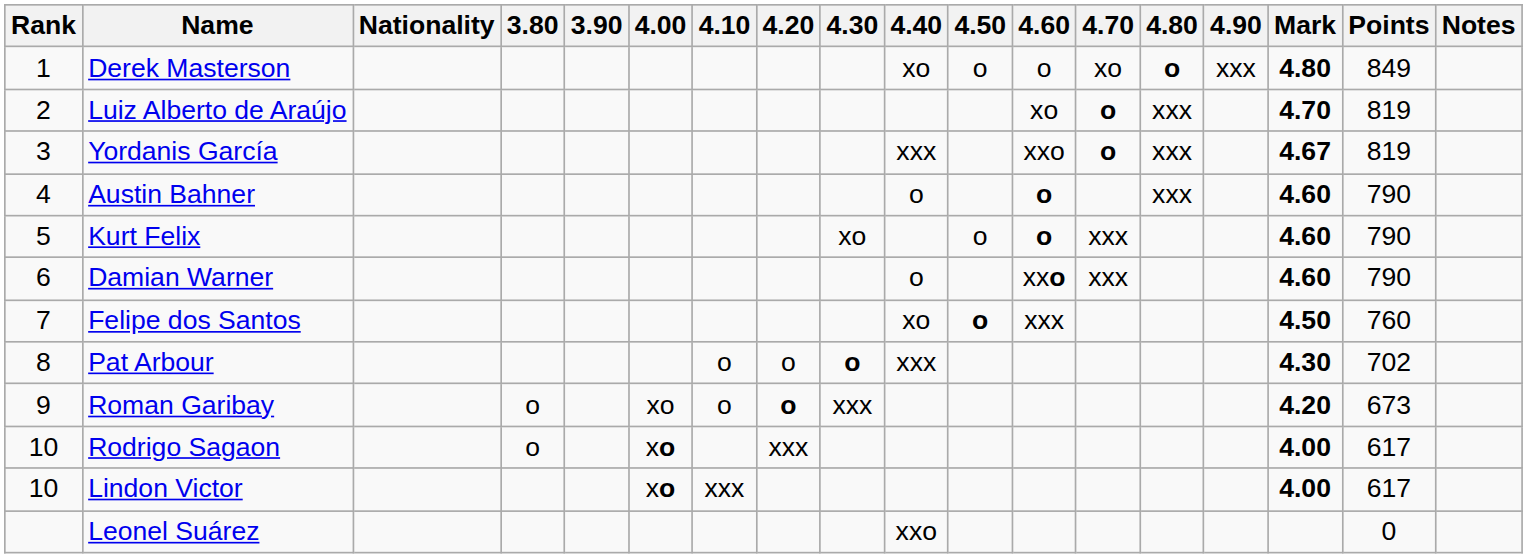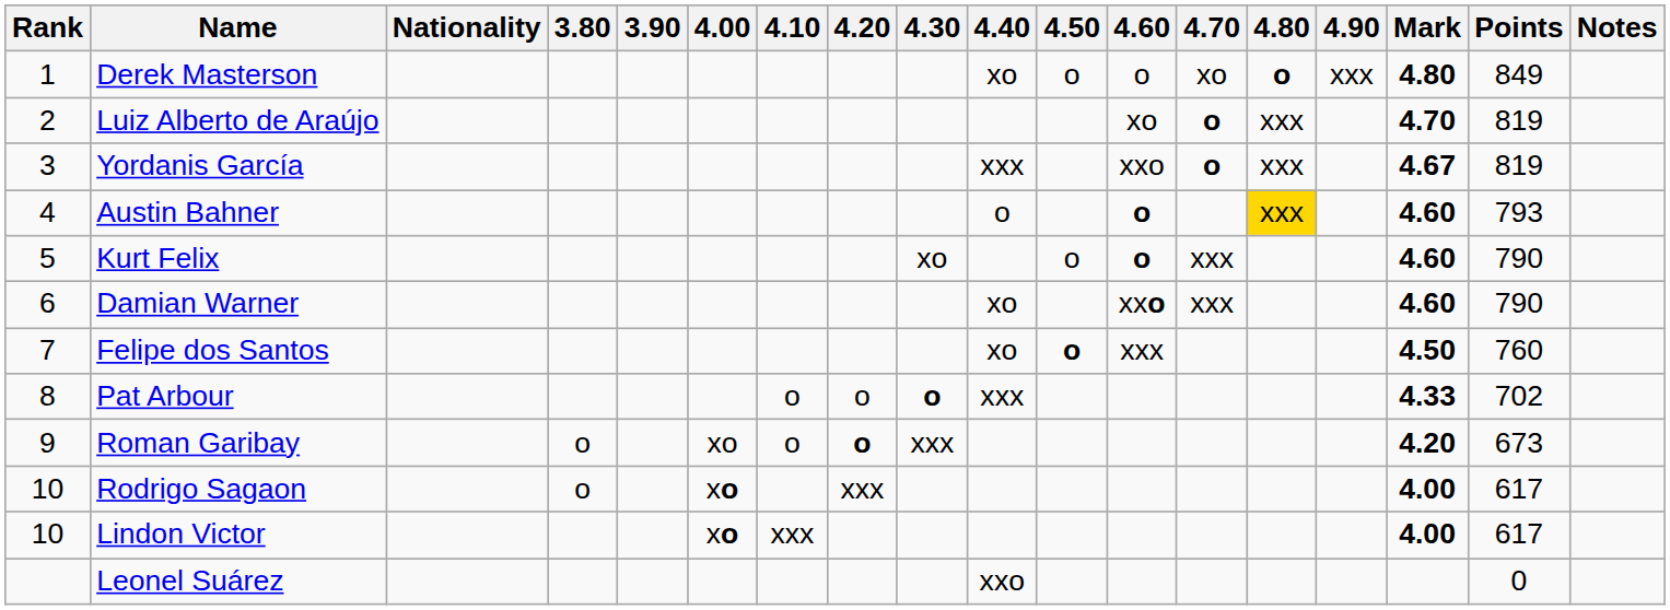 <table class="wikitable sortable" style="text-align:center">
 <tr>
 <th>Rank</th>
 <th>Name</th>
 <th>Nationality</th>
 <th>3.80</th>
 <th>3.90</th>
 <th>4.00</th>
 <th>4.10</th>
 <th>4.20</th>
 <th>4.30</th>
 <th>4.40</th>
 <th>4.50</th>
 <th>4.60</th>
 <th>4.70</th>
 <th>4.80</th>
 <th>4.90</th>
 <th>Mark</th>
 <th>Points</th>
 <th>Notes</th>
 </tr>
 <tr>
 <td>1</td>
 <td align=left><a href='#'>Derek Masterson</a></td>
 <td align=left></td>
 <td></td>
 <td></td>
 <td></td>
 <td></td>
 <td></td>
 <td></td>
 <td>xo</td>
 <td>o</td>
 <td>o</td>
 <td>xo</td>
 <td><strong>o</strong></td>
 <td>xxx</td>
 <td><strong>4.80</strong></td>
 <td>849</td>
 <td></td>
 </tr>
 <tr>
 <td>2</td>
 <td align=left><a href='#'>Luiz Alberto de Araújo</a></td>
 <td align=left></td>
 <td></td>
 <td></td>
 <td></td>
 <td></td>
 <td></td>
 <td></td>
 <td></td>
 <td></td>
 <td>xo</td>
 <td><strong>o</strong></td>
 <td>xxx</td>
 <td></td>
 <td><strong>4.70</strong></td>
 <td>819</td>
 <td></td>
 </tr>
 <tr>
 <td>3</td>
 <td align=left><a href='#'>Yordanis García</a></td>
 <td align=left></td>
 <td></td>
 <td></td>
 <td></td>
 <td></td>
 <td></td>
 <td></td>
 <td>xxx</td>
 <td></td>
 <td>xxo</td>
 <td><strong>o</strong></td>
 <td>xxx</td>
 <td></td>
 <td><strong>4.67</strong></td>
 <td>819</td>
 <td></td>
 </tr>
 <tr>
 <td>4</td>
 <td align=left><a href='#'>Austin Bahner</a></td>
 <td align=left></td>
 <td></td>
 <td></td>
 <td></td>
 <td></td>
 <td></td>
 <td></td>
 <td>o</td>
 <td></td>
 <td><strong>o</strong></td>
 <td></td>
-<td>xxx</td>
+<td style="background: gold;">xxx</td>
 <td></td>
 <td><strong>4.60</strong></td>
-<td>790</td>
+<td>793</td>
 <td></td>
 </tr>
 <tr>
 <td>5</td>
 <td align=left><a href='#'>Kurt Felix</a></td>
 <td align=left></td>
 <td></td>
 <td></td>
 <td></td>
 <td></td>
 <td></td>
 <td>xo</td>
 <td></td>
 <td>o</td>
 <td><strong>o</strong></td>
 <td>xxx</td>
 <td></td>
 <td></td>
 <td><strong>4.60</strong></td>
 <td>790</td>
 <td></td>
 </tr>
 <tr>
 <td>6</td>
 <td align=left><a href='#'>Damian Warner</a></td>
 <td align=left></td>
 <td></td>
 <td></td>
 <td></td>
 <td></td>
 <td></td>
 <td></td>
-<td>o</td>
+<td>xo</td>
 <td></td>
 <td>xx<strong>o</strong></td>
 <td>xxx</td>
 <td></td>
 <td></td>
 <td><strong>4.60</strong></td>
 <td>790</td>
 <td></td>
 </tr>
 <tr>
 <td>7</td>
 <td align=left><a href='#'>Felipe dos Santos</a></td>
 <td align=left></td>
 <td></td>
 <td></td>
 <td></td>
 <td></td>
 <td></td>
 <td></td>
 <td>xo</td>
 <td><strong>o</strong></td>
 <td>xxx</td>
 <td></td>
 <td></td>
 <td></td>
 <td><strong>4.50</strong></td>
 <td>760</td>
 <td></td>
 </tr>
 <tr>
 <td>8</td>
 <td align=left><a href='#'>Pat Arbour</a></td>
 <td align=left></td>
 <td></td>
 <td></td>
 <td></td>
 <td>o</td>
 <td>o</td>
 <td><strong>o</strong></td>
 <td>xxx</td>
 <td></td>
 <td></td>
 <td></td>
 <td></td>
 <td></td>
-<td><strong>4.30</strong></td>
+<td><strong>4.33</strong></td>
 <td>702</td>
 <td></td>
 </tr>
 <tr>
 <td>9</td>
 <td align=left><a href='#'>Roman Garibay</a></td>
 <td align=left></td>
 <td>o</td>
 <td></td>
 <td>xo</td>
 <td>o</td>
 <td><strong>o</strong></td>
 <td>xxx</td>
 <td></td>
 <td></td>
 <td></td>
 <td></td>
 <td></td>
 <td></td>
 <td><strong>4.20</strong></td>
 <td>673</td>
 <td></td>
 </tr>
 <tr>
 <td>10</td>
 <td align=left><a href='#'>Rodrigo Sagaon</a></td>
 <td align=left></td>
 <td>o</td>
 <td></td>
 <td>x<strong>o</strong></td>
 <td></td>
 <td>xxx</td>
 <td></td>
 <td></td>
 <td></td>
 <td></td>
 <td></td>
 <td></td>
 <td></td>
 <td><strong>4.00</strong></td>
 <td>617</td>
 <td></td>
 </tr>
 <tr>
 <td>10</td>
 <td align=left><a href='#'>Lindon Victor</a></td>
 <td align=left></td>
 <td></td>
 <td></td>
 <td>x<strong>o</strong></td>
 <td>xxx</td>
 <td></td>
 <td></td>
 <td></td>
 <td></td>
 <td></td>
 <td></td>
 <td></td>
 <td></td>
 <td><strong>4.00</strong></td>
 <td>617</td>
 <td></td>
 </tr>
 <tr>
 <td></td>
 <td align=left><a href='#'>Leonel Suárez</a></td>
 <td align=left></td>
 <td></td>
 <td></td>
 <td></td>
 <td></td>
 <td></td>
 <td></td>
 <td>xxo</td>
 <td></td>
 <td></td>
 <td></td>
 <td></td>
 <td></td>
 <td><strong></strong></td>
 <td>0</td>
 <td></td>
 </tr>
 </table>
